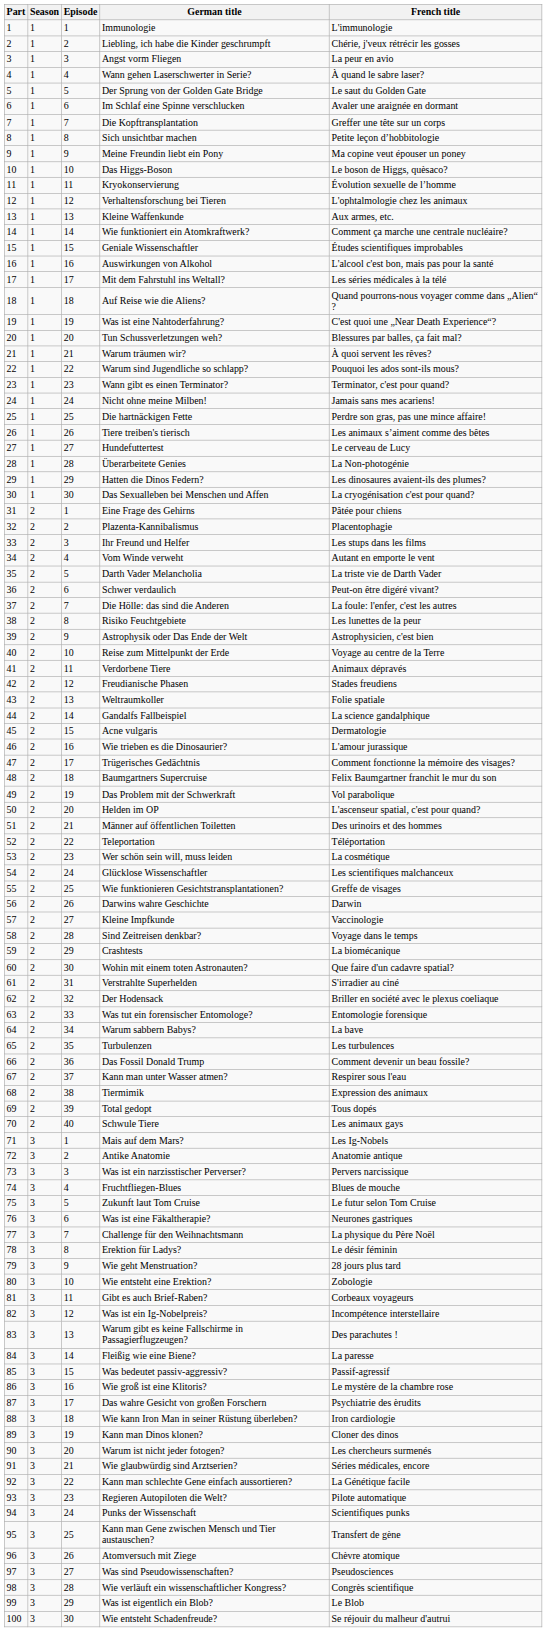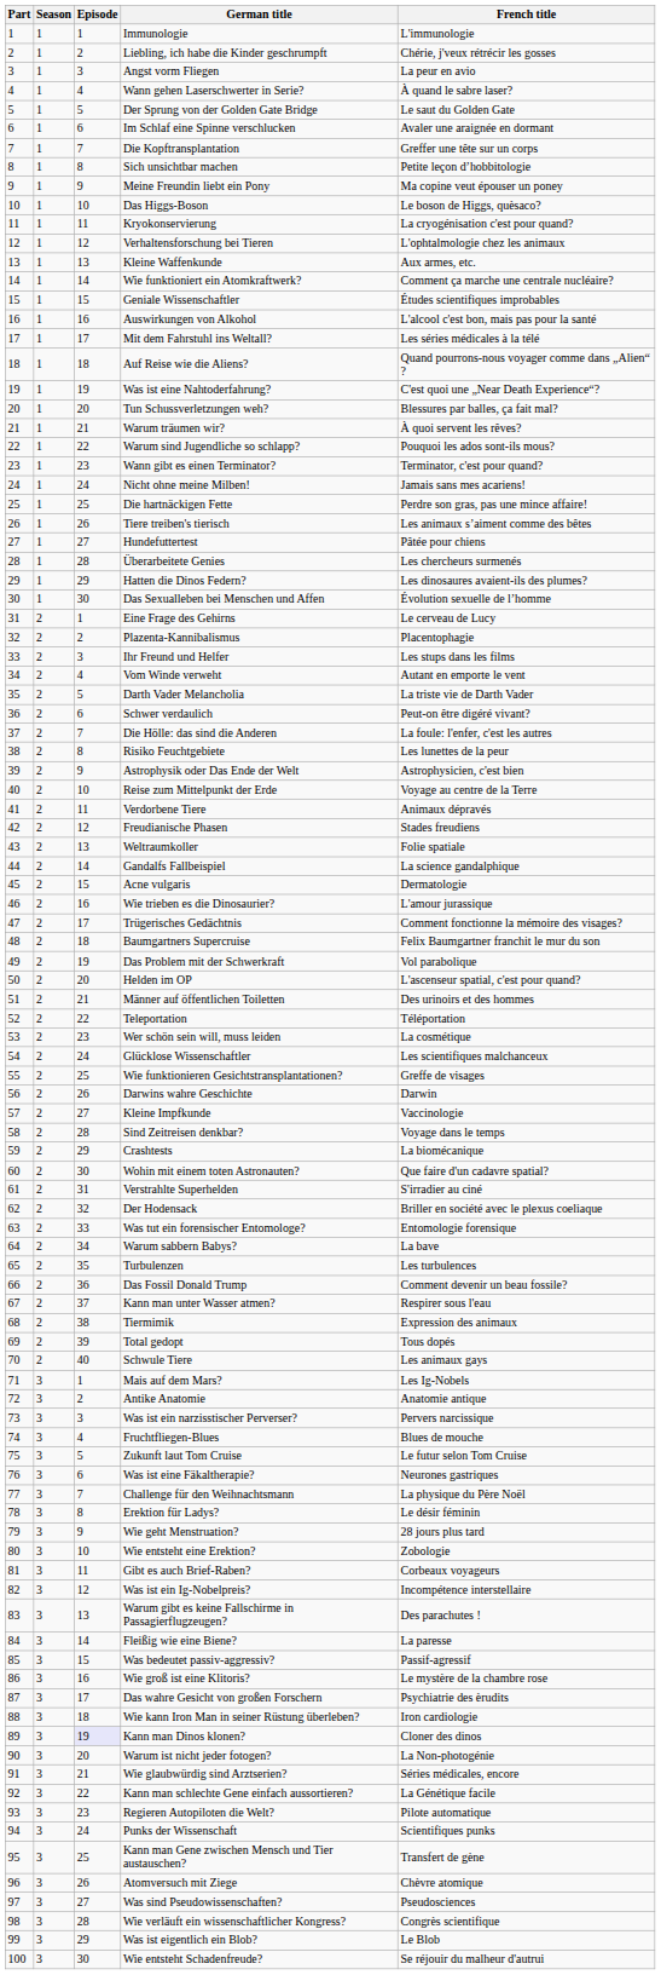 <table class="wikitable">
 <tr>
 <th>Part</th>
 <th>Season</th>
 <th>Episode</th>
 <th>German title</th>
 <th>French title</th>
 </tr>
 <tr>
 <td>1</td>
 <td>1</td>
 <td>1</td>
 <td>Immunologie</td>
 <td>L'immunologie</td>
 </tr>
 <tr>
 <td>2</td>
 <td>1</td>
 <td>2</td>
 <td>Liebling, ich habe die Kinder geschrumpft</td>
 <td>Chérie, j'veux rétrécir les gosses</td>
 </tr>
 <tr>
 <td>3</td>
 <td>1</td>
 <td>3</td>
 <td>Angst vorm Fliegen</td>
 <td>La peur en avio</td>
 </tr>
 <tr>
 <td>4</td>
 <td>1</td>
 <td>4</td>
 <td>Wann gehen Laserschwerter in Serie?</td>
 <td>À quand le sabre laser?</td>
 </tr>
 <tr>
 <td>5</td>
 <td>1</td>
 <td>5</td>
 <td>Der Sprung von der Golden Gate Bridge</td>
 <td>Le saut du Golden Gate</td>
 </tr>
 <tr>
 <td>6</td>
 <td>1</td>
 <td>6</td>
 <td>Im Schlaf eine Spinne verschlucken</td>
 <td>Avaler une araignée en dormant</td>
 </tr>
 <tr>
 <td>7</td>
 <td>1</td>
 <td>7</td>
 <td>Die Kopftransplantation</td>
 <td>Greffer une tête sur un corps</td>
 </tr>
 <tr>
 <td>8</td>
 <td>1</td>
 <td>8</td>
 <td>Sich unsichtbar machen</td>
 <td>Petite leçon d’hobbitologie</td>
 </tr>
 <tr>
 <td>9</td>
 <td>1</td>
 <td>9</td>
 <td>Meine Freundin liebt ein Pony</td>
 <td>Ma copine veut épouser un poney</td>
 </tr>
 <tr>
 <td>10</td>
 <td>1</td>
 <td>10</td>
 <td>Das Higgs-Boson</td>
 <td>Le boson de Higgs, quèsaco?</td>
 </tr>
 <tr>
 <td>11</td>
 <td>1</td>
 <td>11</td>
 <td>Kryokonservierung</td>
-<td>Évolution sexuelle de l’homme</td>
+<td>La cryogénisation c'est pour quand?</td>
 </tr>
 <tr>
 <td>12</td>
 <td>1</td>
 <td>12</td>
 <td>Verhaltensforschung bei Tieren</td>
 <td>L'ophtalmologie chez les animaux</td>
 </tr>
 <tr>
 <td>13</td>
 <td>1</td>
 <td>13</td>
 <td>Kleine Waffenkunde</td>
 <td>Aux armes, etc.</td>
 </tr>
 <tr>
 <td>14</td>
 <td>1</td>
 <td>14</td>
 <td>Wie funktioniert ein Atomkraftwerk?</td>
 <td>Comment ça marche une centrale nucléaire?</td>
 </tr>
 <tr>
 <td>15</td>
 <td>1</td>
 <td>15</td>
 <td>Geniale Wissenschaftler</td>
 <td>Études scientifiques improbables</td>
 </tr>
 <tr>
 <td>16</td>
 <td>1</td>
 <td>16</td>
 <td>Auswirkungen von Alkohol</td>
 <td>L'alcool c'est bon, mais pas pour la santé</td>
 </tr>
 <tr>
 <td>17</td>
 <td>1</td>
 <td>17</td>
 <td>Mit dem Fahrstuhl ins Weltall?</td>
 <td>Les séries médicales à la télé</td>
 </tr>
 <tr>
 <td>18</td>
 <td>1</td>
 <td>18</td>
 <td>Auf Reise wie die Aliens?</td>
 <td>Quand pourrons-nous voyager comme dans „Alien“ ?</td>
 </tr>
 <tr>
 <td>19</td>
 <td>1</td>
 <td>19</td>
 <td>Was ist eine Nahtoderfahrung?</td>
 <td>C'est quoi une „Near Death Experience“?</td>
 </tr>
 <tr>
 <td>20</td>
 <td>1</td>
 <td>20</td>
 <td>Tun Schussverletzungen weh?</td>
 <td>Blessures par balles, ça fait mal?</td>
 </tr>
 <tr>
 <td>21</td>
 <td>1</td>
 <td>21</td>
 <td>Warum träumen wir?</td>
 <td>À quoi servent les rêves?</td>
 </tr>
 <tr>
 <td>22</td>
 <td>1</td>
 <td>22</td>
 <td>Warum sind Jugendliche so schlapp?</td>
 <td>Pouquoi les ados sont-ils mous?</td>
 </tr>
 <tr>
 <td>23</td>
 <td>1</td>
 <td>23</td>
 <td>Wann gibt es einen Terminator?</td>
 <td>Terminator, c'est pour quand?</td>
 </tr>
 <tr>
 <td>24</td>
 <td>1</td>
 <td>24</td>
 <td>Nicht ohne meine Milben!</td>
 <td>Jamais sans mes acariens!</td>
 </tr>
 <tr>
 <td>25</td>
 <td>1</td>
 <td>25</td>
 <td>Die hartnäckigen Fette</td>
 <td>Perdre son gras, pas une mince affaire!</td>
 </tr>
 <tr>
 <td>26</td>
 <td>1</td>
 <td>26</td>
 <td>Tiere treiben's tierisch</td>
 <td>Les animaux s’aiment comme des bêtes</td>
 </tr>
 <tr>
 <td>27</td>
 <td>1</td>
 <td>27</td>
 <td>Hundefuttertest</td>
-<td>Le cerveau de Lucy</td>
+<td>Pâtée pour chiens</td>
 </tr>
 <tr>
 <td>28</td>
 <td>1</td>
 <td>28</td>
 <td>Überarbeitete Genies</td>
-<td>La Non-photogénie</td>
+<td>Les chercheurs surmenés</td>
 </tr>
 <tr>
 <td>29</td>
 <td>1</td>
 <td>29</td>
 <td>Hatten die Dinos Federn?</td>
 <td>Les dinosaures avaient-ils des plumes?</td>
 </tr>
 <tr>
 <td>30</td>
 <td>1</td>
 <td>30</td>
 <td>Das Sexualleben bei Menschen und Affen</td>
-<td>La cryogénisation c'est pour quand?</td>
+<td>Évolution sexuelle de l’homme</td>
 </tr>
 <tr>
 <td>31</td>
 <td>2</td>
 <td>1</td>
 <td>Eine Frage des Gehirns</td>
-<td>Pâtée pour chiens</td>
+<td>Le cerveau de Lucy</td>
 </tr>
 <tr>
 <td>32</td>
 <td>2</td>
 <td>2</td>
 <td>Plazenta-Kannibalismus</td>
 <td>Placentophagie</td>
 </tr>
 <tr>
 <td>33</td>
 <td>2</td>
 <td>3</td>
 <td>Ihr Freund und Helfer</td>
 <td>Les stups dans les films</td>
 </tr>
 <tr>
 <td>34</td>
 <td>2</td>
 <td>4</td>
 <td>Vom Winde verweht</td>
 <td>Autant en emporte le vent</td>
 </tr>
 <tr>
 <td>35</td>
 <td>2</td>
 <td>5</td>
 <td>Darth Vader Melancholia</td>
 <td>La triste vie de Darth Vader</td>
 </tr>
 <tr>
 <td>36</td>
 <td>2</td>
 <td>6</td>
 <td>Schwer verdaulich</td>
 <td>Peut-on être digéré vivant?</td>
 </tr>
 <tr>
 <td>37</td>
 <td>2</td>
 <td>7</td>
 <td>Die Hölle: das sind die Anderen</td>
 <td>La foule: l'enfer, c'est les autres</td>
 </tr>
 <tr>
 <td>38</td>
 <td>2</td>
 <td>8</td>
 <td>Risiko Feuchtgebiete</td>
 <td>Les lunettes de la peur</td>
 </tr>
 <tr>
 <td>39</td>
 <td>2</td>
 <td>9</td>
 <td>Astrophysik oder Das Ende der Welt</td>
 <td>Astrophysicien, c'est bien</td>
 </tr>
 <tr>
 <td>40</td>
 <td>2</td>
 <td>10</td>
 <td>Reise zum Mittelpunkt der Erde</td>
 <td>Voyage au centre de la Terre</td>
 </tr>
 <tr>
 <td>41</td>
 <td>2</td>
 <td>11</td>
 <td>Verdorbene Tiere</td>
 <td>Animaux dépravés</td>
 </tr>
 <tr>
 <td>42</td>
 <td>2</td>
 <td>12</td>
 <td>Freudianische Phasen</td>
 <td>Stades freudiens</td>
 </tr>
 <tr>
 <td>43</td>
 <td>2</td>
 <td>13</td>
 <td>Weltraumkoller</td>
 <td>Folie spatiale</td>
 </tr>
 <tr>
 <td>44</td>
 <td>2</td>
 <td>14</td>
 <td>Gandalfs Fallbeispiel</td>
 <td>La science gandalphique</td>
 </tr>
 <tr>
 <td>45</td>
 <td>2</td>
 <td>15</td>
 <td>Acne vulgaris</td>
 <td>Dermatologie</td>
 </tr>
 <tr>
 <td>46</td>
 <td>2</td>
 <td>16</td>
 <td>Wie trieben es die Dinosaurier?</td>
 <td>L'amour jurassique</td>
 </tr>
 <tr>
 <td>47</td>
 <td>2</td>
 <td>17</td>
 <td>Trügerisches Gedächtnis</td>
 <td>Comment fonctionne la mémoire des visages?</td>
 </tr>
 <tr>
 <td>48</td>
 <td>2</td>
 <td>18</td>
 <td>Baumgartners Supercruise</td>
 <td>Felix Baumgartner franchit le mur du son</td>
 </tr>
 <tr>
 <td>49</td>
 <td>2</td>
 <td>19</td>
 <td>Das Problem mit der Schwerkraft</td>
 <td>Vol parabolique</td>
 </tr>
 <tr>
 <td>50</td>
 <td>2</td>
 <td>20</td>
 <td>Helden im OP</td>
 <td>L'ascenseur spatial, c'est pour quand?</td>
 </tr>
 <tr>
 <td>51</td>
 <td>2</td>
 <td>21</td>
 <td>Männer auf öffentlichen Toiletten</td>
 <td>Des urinoirs et des hommes</td>
 </tr>
 <tr>
 <td>52</td>
 <td>2</td>
 <td>22</td>
 <td>Teleportation</td>
 <td>Téléportation</td>
 </tr>
 <tr>
 <td>53</td>
 <td>2</td>
 <td>23</td>
 <td>Wer schön sein will, muss leiden</td>
 <td>La cosmétique</td>
 </tr>
 <tr>
 <td>54</td>
 <td>2</td>
 <td>24</td>
 <td>Glücklose Wissenschaftler</td>
 <td>Les scientifiques malchanceux</td>
 </tr>
 <tr>
 <td>55</td>
 <td>2</td>
 <td>25</td>
 <td>Wie funktionieren Gesichtstransplantationen?</td>
 <td>Greffe de visages</td>
 </tr>
 <tr>
 <td>56</td>
 <td>2</td>
 <td>26</td>
 <td>Darwins wahre Geschichte</td>
 <td>Darwin</td>
 </tr>
 <tr>
 <td>57</td>
 <td>2</td>
 <td>27</td>
 <td>Kleine Impfkunde</td>
 <td>Vaccinologie</td>
 </tr>
 <tr>
 <td>58</td>
 <td>2</td>
 <td>28</td>
 <td>Sind Zeitreisen denkbar?</td>
 <td>Voyage dans le temps</td>
 </tr>
 <tr>
 <td>59</td>
 <td>2</td>
 <td>29</td>
 <td>Crashtests</td>
 <td>La biomécanique</td>
 </tr>
 <tr>
 <td>60</td>
 <td>2</td>
 <td>30</td>
 <td>Wohin mit einem toten Astronauten?</td>
 <td>Que faire d'un cadavre spatial?</td>
 </tr>
 <tr>
 <td>61</td>
 <td>2</td>
 <td>31</td>
 <td>Verstrahlte Superhelden</td>
 <td>S'irradier au ciné</td>
 </tr>
 <tr>
 <td>62</td>
 <td>2</td>
 <td>32</td>
 <td>Der Hodensack</td>
 <td>Briller en société avec le plexus coeliaque</td>
 </tr>
 <tr>
 <td>63</td>
 <td>2</td>
 <td>33</td>
 <td>Was tut ein forensischer Entomologe?</td>
 <td>Entomologie forensique</td>
 </tr>
 <tr>
 <td>64</td>
 <td>2</td>
 <td>34</td>
 <td>Warum sabbern Babys?</td>
 <td>La bave</td>
 </tr>
 <tr>
 <td>65</td>
 <td>2</td>
 <td>35</td>
 <td>Turbulenzen</td>
 <td>Les turbulences</td>
 </tr>
 <tr>
 <td>66</td>
 <td>2</td>
 <td>36</td>
 <td>Das Fossil Donald Trump</td>
 <td>Comment devenir un beau fossile?</td>
 </tr>
 <tr>
 <td>67</td>
 <td>2</td>
 <td>37</td>
 <td>Kann man unter Wasser atmen?</td>
 <td>Respirer sous l'eau</td>
 </tr>
 <tr>
 <td>68</td>
 <td>2</td>
 <td>38</td>
 <td>Tiermimik</td>
 <td>Expression des animaux</td>
 </tr>
 <tr>
 <td>69</td>
 <td>2</td>
 <td>39</td>
 <td>Total gedopt</td>
 <td>Tous dopés</td>
 </tr>
 <tr>
 <td>70</td>
 <td>2</td>
 <td>40</td>
 <td>Schwule Tiere</td>
 <td>Les animaux gays</td>
 </tr>
 <tr>
 <td>71</td>
 <td>3</td>
 <td>1</td>
 <td>Mais auf dem Mars?</td>
 <td>Les Ig-Nobels</td>
 </tr>
 <tr>
 <td>72</td>
 <td>3</td>
 <td>2</td>
 <td>Antike Anatomie</td>
 <td>Anatomie antique</td>
 </tr>
 <tr>
 <td>73</td>
 <td>3</td>
 <td>3</td>
 <td>Was ist ein narzisstischer Perverser?</td>
 <td>Pervers narcissique</td>
 </tr>
 <tr>
 <td>74</td>
 <td>3</td>
 <td>4</td>
 <td>Fruchtfliegen-Blues</td>
 <td>Blues de mouche</td>
 </tr>
 <tr>
 <td>75</td>
 <td>3</td>
 <td>5</td>
 <td>Zukunft laut Tom Cruise</td>
 <td>Le futur selon Tom Cruise</td>
 </tr>
 <tr>
 <td>76</td>
 <td>3</td>
 <td>6</td>
 <td>Was ist eine Fäkaltherapie?</td>
 <td>Neurones gastriques</td>
 </tr>
 <tr>
 <td>77</td>
 <td>3</td>
 <td>7</td>
 <td>Challenge für den Weihnachtsmann</td>
 <td>La physique du Père Noël</td>
 </tr>
 <tr>
 <td>78</td>
 <td>3</td>
 <td>8</td>
 <td>Erektion für Ladys?</td>
 <td>Le désir féminin</td>
 </tr>
 <tr>
 <td>79</td>
 <td>3</td>
 <td>9</td>
 <td>Wie geht Menstruation?</td>
 <td>28 jours plus tard</td>
 </tr>
 <tr>
 <td>80</td>
 <td>3</td>
 <td>10</td>
 <td>Wie entsteht eine Erektion?</td>
 <td>Zobologie</td>
 </tr>
 <tr>
 <td>81</td>
 <td>3</td>
 <td>11</td>
 <td>Gibt es auch Brief-Raben?</td>
 <td>Corbeaux voyageurs</td>
 </tr>
 <tr>
 <td>82</td>
 <td>3</td>
 <td>12</td>
 <td>Was ist ein Ig-Nobelpreis?</td>
 <td>Incompétence interstellaire</td>
 </tr>
 <tr>
 <td>83</td>
 <td>3</td>
 <td>13</td>
 <td>Warum gibt es keine Fallschirme in Passagierflugzeugen?</td>
 <td>Des parachutes !</td>
 </tr>
 <tr>
 <td>84</td>
 <td>3</td>
 <td>14</td>
 <td>Fleißig wie eine Biene?</td>
 <td>La paresse</td>
 </tr>
 <tr>
 <td>85</td>
 <td>3</td>
 <td>15</td>
 <td>Was bedeutet passiv-aggressiv?</td>
 <td>Passif-agressif</td>
 </tr>
 <tr>
 <td>86</td>
 <td>3</td>
 <td>16</td>
 <td>Wie groß ist eine Klitoris?</td>
 <td>Le mystère de la chambre rose</td>
 </tr>
 <tr>
 <td>87</td>
 <td>3</td>
 <td>17</td>
 <td>Das wahre Gesicht von großen Forschern</td>
 <td>Psychiatrie des èrudits</td>
 </tr>
 <tr>
 <td>88</td>
 <td>3</td>
 <td>18</td>
 <td>Wie kann Iron Man in seiner Rüstung überleben?</td>
 <td>Iron cardiologie</td>
 </tr>
 <tr>
 <td>89</td>
 <td>3</td>
-<td>19</td>
+<td style="background: lavender;">19</td>
 <td>Kann man Dinos klonen?</td>
 <td>Cloner des dinos</td>
 </tr>
 <tr>
 <td>90</td>
 <td>3</td>
 <td>20</td>
 <td>Warum ist nicht jeder fotogen?</td>
-<td>Les chercheurs surmenés</td>
+<td>La Non-photogénie</td>
 </tr>
 <tr>
 <td>91</td>
 <td>3</td>
 <td>21</td>
 <td>Wie glaubwürdig sind Arztserien?</td>
 <td>Séries médicales, encore</td>
 </tr>
 <tr>
 <td>92</td>
 <td>3</td>
 <td>22</td>
 <td>Kann man schlechte Gene einfach aussortieren?</td>
 <td>La Génétique facile</td>
 </tr>
 <tr>
 <td>93</td>
 <td>3</td>
 <td>23</td>
 <td>Regieren Autopiloten die Welt?</td>
 <td>Pilote automatique</td>
 </tr>
 <tr>
 <td>94</td>
 <td>3</td>
 <td>24</td>
 <td>Punks der Wissenschaft</td>
 <td>Scientifiques punks</td>
 </tr>
 <tr>
 <td>95</td>
 <td>3</td>
 <td>25</td>
 <td>Kann man Gene zwischen Mensch und Tier austauschen?</td>
 <td>Transfert de gène</td>
 </tr>
 <tr>
 <td>96</td>
 <td>3</td>
 <td>26</td>
 <td>Atomversuch mit Ziege</td>
 <td>Chèvre atomique</td>
 </tr>
 <tr>
 <td>97</td>
 <td>3</td>
 <td>27</td>
 <td>Was sind Pseudowissenschaften?</td>
 <td>Pseudosciences</td>
 </tr>
 <tr>
 <td>98</td>
 <td>3</td>
 <td>28</td>
 <td>Wie verläuft ein wissenschaftlicher Kongress?</td>
 <td>Congrès scientifique</td>
 </tr>
 <tr>
 <td>99</td>
 <td>3</td>
 <td>29</td>
 <td>Was ist eigentlich ein Blob?</td>
 <td>Le Blob</td>
 </tr>
 <tr>
 <td>100</td>
 <td>3</td>
 <td>30</td>
 <td>Wie entsteht Schadenfreude?</td>
 <td>Se réjouir du malheur d'autrui</td>
 </tr>
 </table>
